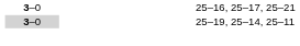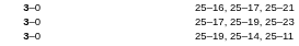 <table>
 <tr>
 <th width=200></th>
 <th width=80></th>
 <th width=200></th>
 <th width=220></th>
 </tr>
 <tr>
 <td align=right><strong></strong></td>
 <td align=center><strong>3</strong>–0</td>
 <td></td>
 <td>25–16, 25–17, 25–21</td>
 </tr>
 <tr>
 <td align=right><strong></strong></td>
-<td align=center style="background: lightgrey;"><strong>3</strong>–0</td>
+<td align=center><strong>3</strong>–0</td>
+<td></td>
+<td>25–17, 25–19, 25–23</td>
+</tr>
+<tr>
+<td align=right><strong></strong></td>
+<td align=center><strong>3</strong>–0</td>
 <td></td>
 <td>25–19, 25–14, 25–11</td>
 </tr>
 </table>
